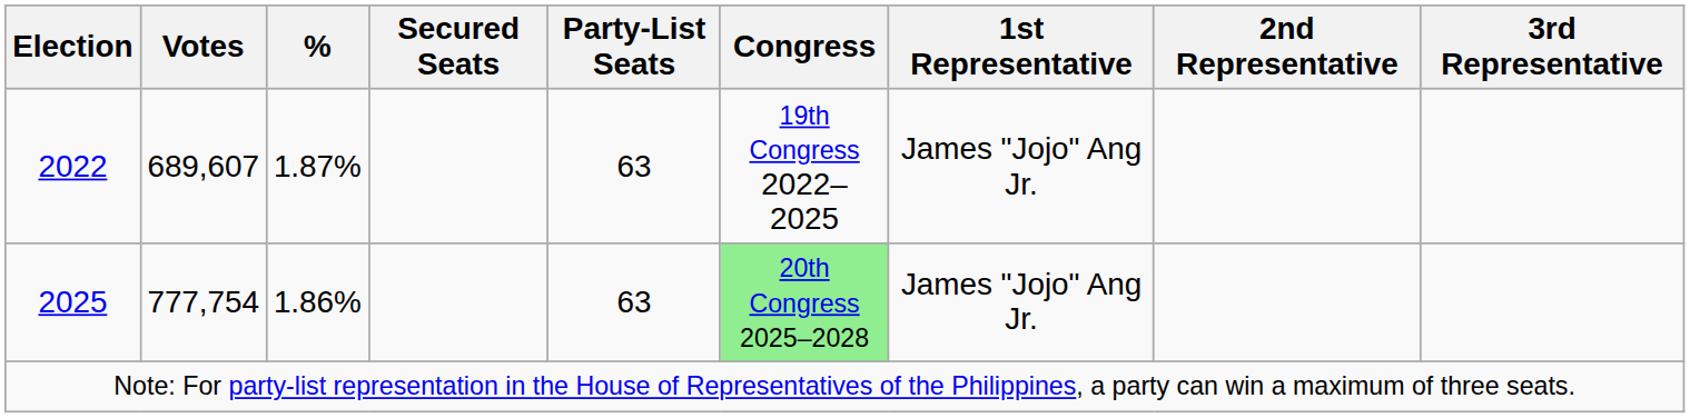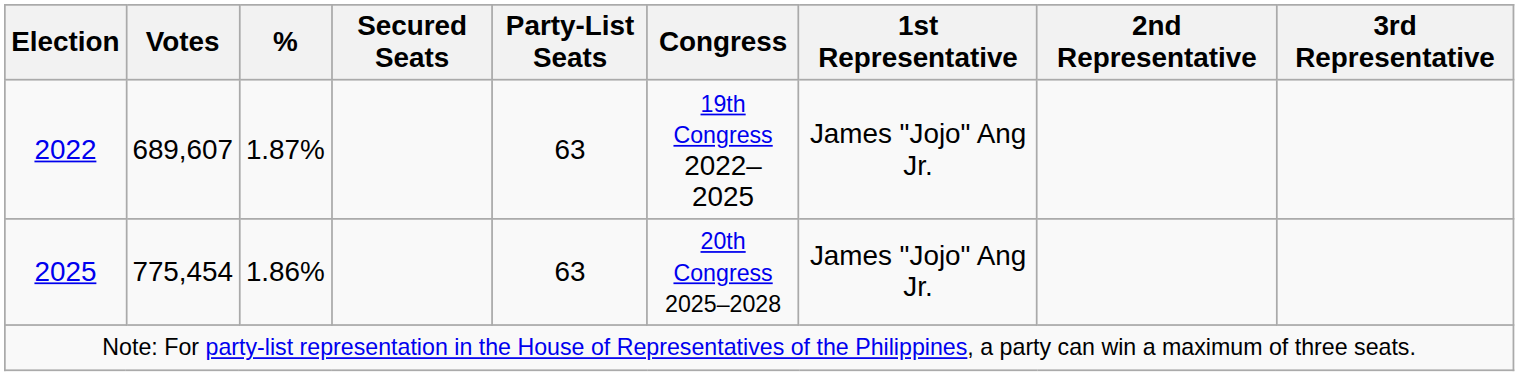 <table class="wikitable" style="text-align:center">
 <tr>
 <th>Election</th>
 <th>Votes</th>
 <th>%</th>
 <th>Secured Seats</th>
 <th>Party-List Seats</th>
 <th>Congress</th>
 <th>1st Representative</th>
 <th>2nd Representative</th>
 <th>3rd Representative</th>
 </tr>
 <tr>
 <td><a href='#'>2022</a></td>
 <td>689,607</td>
 <td>1.87%</td>
 <td></td>
 <td>63</td>
 <td><small><a href='#'>19th Congress</a></small><br>2022–2025</td>
 <td>James "Jojo" Ang Jr.</td>
 <td></td>
 <td></td>
 </tr>
 <tr>
 <td><a href='#'>2025</a></td>
-<td>777,754</td>
+<td>775,454</td>
 <td>1.86%</td>
 <td></td>
 <td>63</td>
-<td style="background: lightgreen;"><small><a href='#'>20th Congress</a><br>2025–2028</small><br></td>
+<td><small><a href='#'>20th Congress</a><br>2025–2028</small><br></td>
 <td>James "Jojo" Ang Jr.</td>
 <td></td>
 <td></td>
 </tr>
 <tr>
 <td colspan="10"><small>Note: For <a href='#'>party-list representation in the House of Representatives of the Philippines</a>, a party can win a maximum of three seats.</small></td>
 </tr>
 </table>
